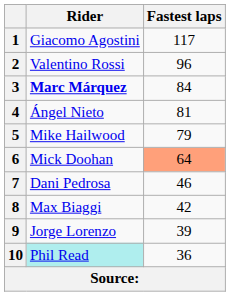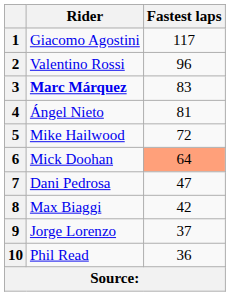 <table class="wikitable">
 <tr>
 <th></th>
 <th>Rider</th>
 <th>Fastest laps</th>
 </tr>
 <tr>
 <th>1</th>
 <td> <a href='#'>Giacomo Agostini</a></td>
 <td align="center">117</td>
 </tr>
 <tr>
 <th>2</th>
 <td> <a href='#'>Valentino Rossi</a></td>
 <td align="center">96</td>
 </tr>
 <tr>
 <th>3</th>
 <td> <strong><a href='#'>Marc Márquez</a></strong></td>
-<td align="center">84</td>
+<td align="center">83</td>
 </tr>
 <tr>
 <th>4</th>
 <td> <a href='#'>Ángel Nieto</a></td>
 <td align="center">81</td>
 </tr>
 <tr>
 <th>5</th>
 <td> <a href='#'>Mike Hailwood</a></td>
-<td align="center">79</td>
+<td align="center">72</td>
 </tr>
 <tr>
 <th>6</th>
 <td> <a href='#'>Mick Doohan</a></td>
 <td align="center" style="background: lightsalmon;">64</td>
 </tr>
 <tr>
 <th>7</th>
 <td> <a href='#'>Dani Pedrosa</a></td>
-<td align="center">46</td>
+<td align="center">47</td>
 </tr>
 <tr>
 <th>8</th>
 <td> <a href='#'>Max Biaggi</a></td>
 <td align="center">42</td>
 </tr>
 <tr>
 <th>9</th>
 <td> <a href='#'>Jorge Lorenzo</a></td>
-<td align="center">39</td>
+<td align="center">37</td>
 </tr>
 <tr>
 <th>10</th>
-<td style="background: paleturquoise;"> <a href='#'>Phil Read</a></td>
+<td> <a href='#'>Phil Read</a></td>
 <td align="center">36</td>
 </tr>
 <tr>
 <th colspan=3>Source:</th>
 </tr>
 </table>
